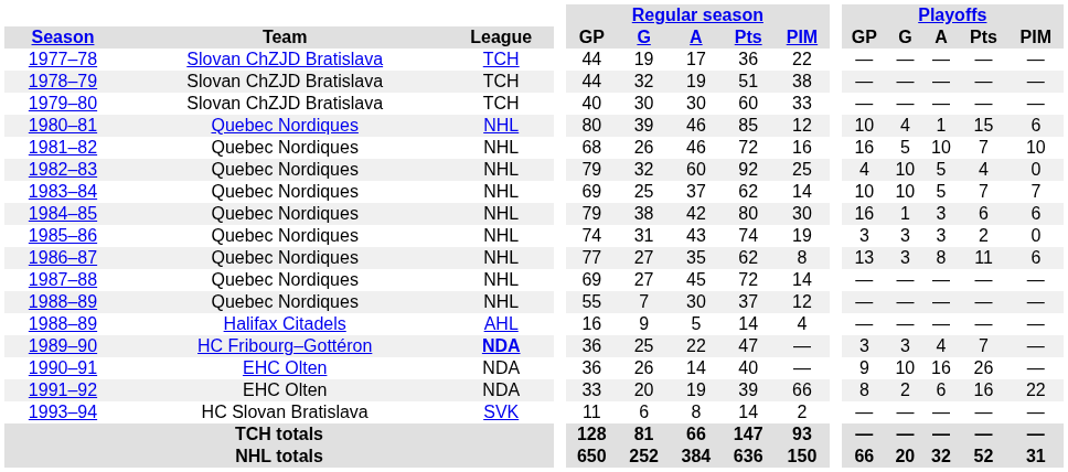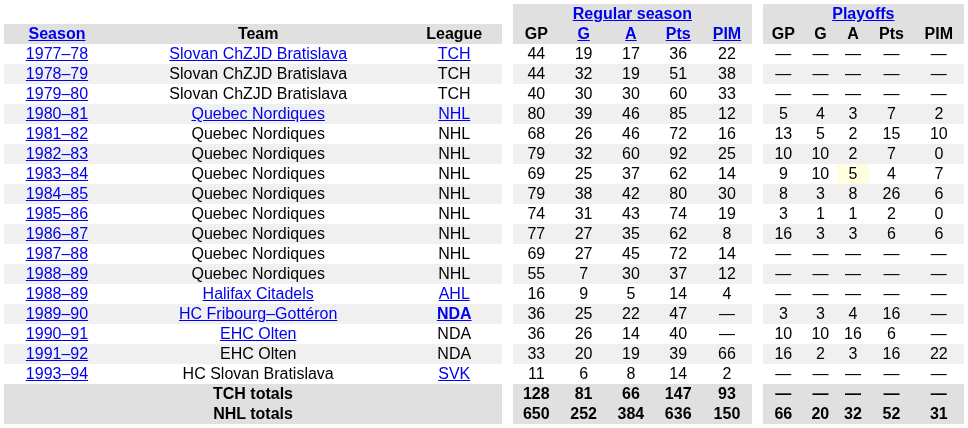 <table border="0" cellpadding="1" cellspacing="0" style="text-align:center; width:60em">
 <tr bgcolor="#e0e0e0">
 <th colspan="3" bgcolor="#ffffff"> </th>
 <th rowspan="99" bgcolor="#ffffff"> </th>
 <th colspan="5"><a href='#'>Regular season</a></th>
 <th rowspan="99" bgcolor="#ffffff"> </th>
 <th colspan="5"><a href='#'>Playoffs</a></th>
 </tr>
 <tr bgcolor="#e0e0e0">
 <th><a href='#'>Season</a></th>
 <th>Team</th>
 <th>League</th>
 <th>GP</th>
 <th><a href='#'>G</a></th>
 <th><a href='#'>A</a></th>
 <th><a href='#'>Pts</a></th>
 <th><a href='#'>PIM</a></th>
 <th>GP</th>
 <th>G</th>
 <th>A</th>
 <th>Pts</th>
 <th>PIM</th>
 </tr>
 <tr>
 <td><a href='#'>1977–78</a></td>
 <td><a href='#'>Slovan ChZJD Bratislava</a></td>
 <td><a href='#'>TCH</a></td>
 <td>44</td>
 <td>19</td>
 <td>17</td>
 <td>36</td>
 <td>22</td>
 <td>—</td>
 <td>—</td>
 <td>—</td>
 <td>—</td>
 <td>—</td>
 </tr>
 <tr bgcolor="#f0f0f0">
 <td><a href='#'>1978–79</a></td>
 <td>Slovan ChZJD Bratislava</td>
 <td>TCH</td>
 <td>44</td>
 <td>32</td>
 <td>19</td>
 <td>51</td>
 <td>38</td>
 <td>—</td>
 <td>—</td>
 <td>—</td>
 <td>—</td>
 <td>—</td>
 </tr>
 <tr>
 <td><a href='#'>1979–80</a></td>
 <td>Slovan ChZJD Bratislava</td>
 <td>TCH</td>
 <td>40</td>
 <td>30</td>
 <td>30</td>
 <td>60</td>
 <td>33</td>
 <td>—</td>
 <td>—</td>
 <td>—</td>
 <td>—</td>
 <td>—</td>
 </tr>
 <tr bgcolor="#f0f0f0">
 <td><a href='#'>1980–81</a></td>
 <td><a href='#'>Quebec Nordiques</a></td>
 <td><a href='#'>NHL</a></td>
 <td>80</td>
 <td>39</td>
 <td>46</td>
 <td>85</td>
 <td>12</td>
-<td>10</td>
+<td>5</td>
 <td>4</td>
-<td>1</td>
-<td>15</td>
-<td>6</td>
+<td>3</td>
+<td>7</td>
+<td>2</td>
 </tr>
 <tr>
 <td><a href='#'>1981–82</a></td>
 <td>Quebec Nordiques</td>
 <td>NHL</td>
 <td>68</td>
 <td>26</td>
 <td>46</td>
 <td>72</td>
 <td>16</td>
-<td>16</td>
+<td>13</td>
 <td>5</td>
-<td>10</td>
-<td>7</td>
+<td>2</td>
+<td>15</td>
 <td>10</td>
 </tr>
 <tr bgcolor="#f0f0f0">
 <td><a href='#'>1982–83</a></td>
 <td>Quebec Nordiques</td>
 <td>NHL</td>
 <td>79</td>
 <td>32</td>
 <td>60</td>
 <td>92</td>
 <td>25</td>
-<td>4</td>
 <td>10</td>
-<td>5</td>
-<td>4</td>
+<td>10</td>
+<td>2</td>
+<td>7</td>
 <td>0</td>
 </tr>
 <tr>
 <td><a href='#'>1983–84</a></td>
 <td>Quebec Nordiques</td>
 <td>NHL</td>
 <td>69</td>
 <td>25</td>
 <td>37</td>
 <td>62</td>
 <td>14</td>
+<td>9</td>
 <td>10</td>
-<td>10</td>
-<td>5</td>
-<td>7</td>
+<td style="background: lightyellow;">5</td>
+<td>4</td>
 <td>7</td>
 </tr>
 <tr bgcolor="#f0f0f0">
 <td><a href='#'>1984–85</a></td>
 <td>Quebec Nordiques</td>
 <td>NHL</td>
 <td>79</td>
 <td>38</td>
 <td>42</td>
 <td>80</td>
 <td>30</td>
-<td>16</td>
-<td>1</td>
+<td>8</td>
 <td>3</td>
-<td>6</td>
+<td>8</td>
+<td>26</td>
 <td>6</td>
 </tr>
 <tr>
 <td><a href='#'>1985–86</a></td>
 <td>Quebec Nordiques</td>
 <td>NHL</td>
 <td>74</td>
 <td>31</td>
 <td>43</td>
 <td>74</td>
 <td>19</td>
 <td>3</td>
-<td>3</td>
-<td>3</td>
+<td>1</td>
+<td>1</td>
 <td>2</td>
 <td>0</td>
 </tr>
 <tr bgcolor="#f0f0f0">
 <td><a href='#'>1986–87</a></td>
 <td>Quebec Nordiques</td>
 <td>NHL</td>
 <td>77</td>
 <td>27</td>
 <td>35</td>
 <td>62</td>
 <td>8</td>
-<td>13</td>
+<td>16</td>
 <td>3</td>
-<td>8</td>
-<td>11</td>
+<td>3</td>
+<td>6</td>
 <td>6</td>
 </tr>
 <tr>
 <td><a href='#'>1987–88</a></td>
 <td>Quebec Nordiques</td>
 <td>NHL</td>
 <td>69</td>
 <td>27</td>
 <td>45</td>
 <td>72</td>
 <td>14</td>
 <td>—</td>
 <td>—</td>
 <td>—</td>
 <td>—</td>
 <td>—</td>
 </tr>
 <tr bgcolor="#f0f0f0">
 <td><a href='#'>1988–89</a></td>
 <td>Quebec Nordiques</td>
 <td>NHL</td>
 <td>55</td>
 <td>7</td>
 <td>30</td>
 <td>37</td>
 <td>12</td>
 <td>—</td>
 <td>—</td>
 <td>—</td>
 <td>—</td>
 <td>—</td>
 </tr>
 <tr>
 <td><a href='#'>1988–89</a></td>
 <td><a href='#'>Halifax Citadels</a></td>
 <td><a href='#'>AHL</a></td>
 <td>16</td>
 <td>9</td>
 <td>5</td>
 <td>14</td>
 <td>4</td>
 <td>—</td>
 <td>—</td>
 <td>—</td>
 <td>—</td>
 <td>—</td>
 </tr>
 <tr bgcolor="#f0f0f0">
 <td><a href='#'>1989–90</a></td>
 <td><a href='#'>HC Fribourg–Gottéron</a></td>
 <td><strong><a href='#'>NDA</a></strong></td>
 <td>36</td>
 <td>25</td>
 <td>22</td>
 <td>47</td>
 <td>—</td>
 <td>3</td>
 <td>3</td>
 <td>4</td>
-<td>7</td>
+<td>16</td>
 <td>—</td>
 </tr>
 <tr>
 <td><a href='#'>1990–91</a></td>
 <td><a href='#'>EHC Olten</a></td>
 <td>NDA</td>
 <td>36</td>
 <td>26</td>
 <td>14</td>
 <td>40</td>
 <td>—</td>
-<td>9</td>
+<td>10</td>
 <td>10</td>
 <td>16</td>
-<td>26</td>
+<td>6</td>
 <td>—</td>
 </tr>
 <tr bgcolor="#f0f0f0">
 <td><a href='#'>1991–92</a></td>
 <td>EHC Olten</td>
 <td>NDA</td>
 <td>33</td>
 <td>20</td>
 <td>19</td>
 <td>39</td>
 <td>66</td>
-<td>8</td>
+<td>16</td>
 <td>2</td>
-<td>6</td>
+<td>3</td>
 <td>16</td>
 <td>22</td>
 </tr>
 <tr>
 <td><a href='#'>1993–94</a></td>
 <td>HC Slovan Bratislava</td>
 <td><a href='#'>SVK</a></td>
 <td>11</td>
 <td>6</td>
 <td>8</td>
 <td>14</td>
 <td>2</td>
 <td>—</td>
 <td>—</td>
 <td>—</td>
 <td>—</td>
 <td>—</td>
 </tr>
 <tr bgcolor="#e0e0e0">
 <th colspan="3">TCH totals</th>
 <th>128</th>
 <th>81</th>
 <th>66</th>
 <th>147</th>
 <th>93</th>
 <th>—</th>
 <th>—</th>
 <th>—</th>
 <th>—</th>
 <th>—</th>
 </tr>
 <tr bgcolor="#e0e0e0">
 <th colspan="3">NHL totals</th>
 <th>650</th>
 <th>252</th>
 <th>384</th>
 <th>636</th>
 <th>150</th>
 <th>66</th>
 <th>20</th>
 <th>32</th>
 <th>52</th>
 <th>31</th>
 </tr>
 </table>
